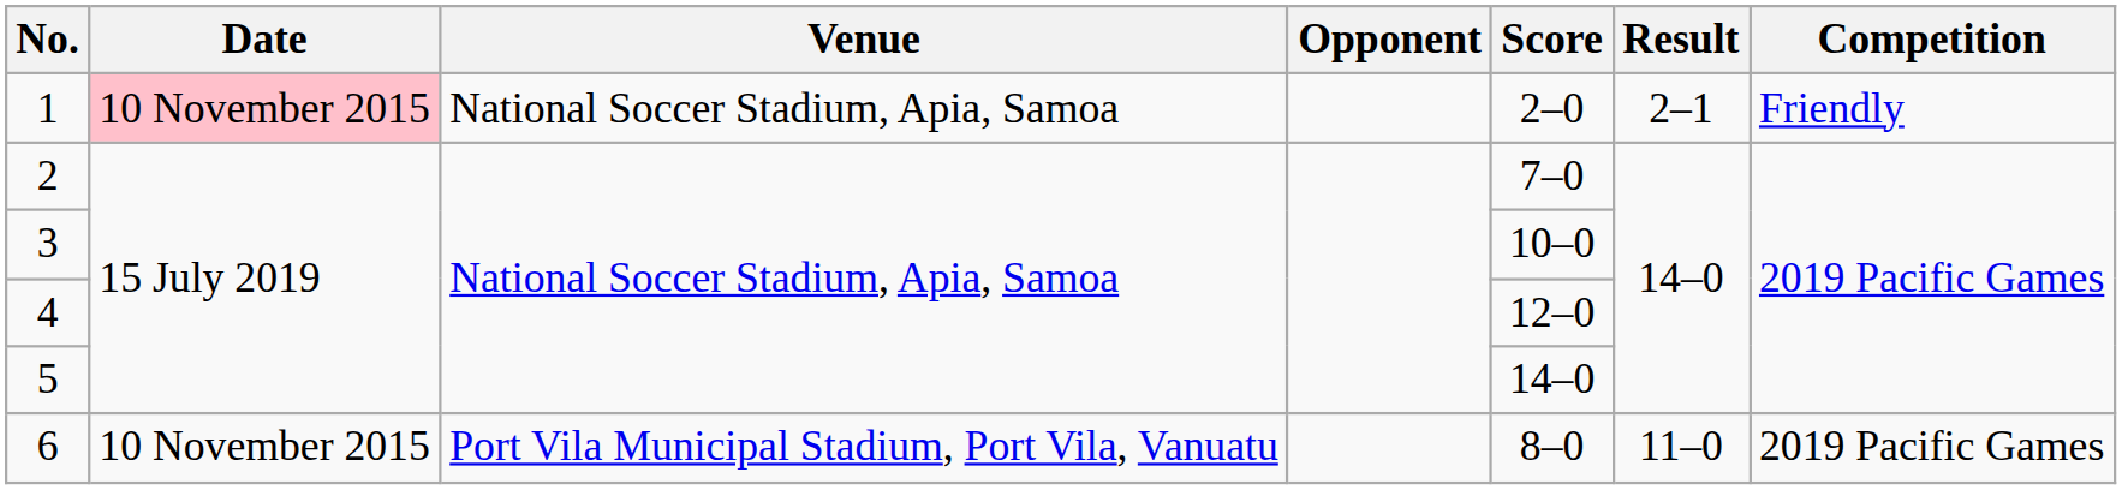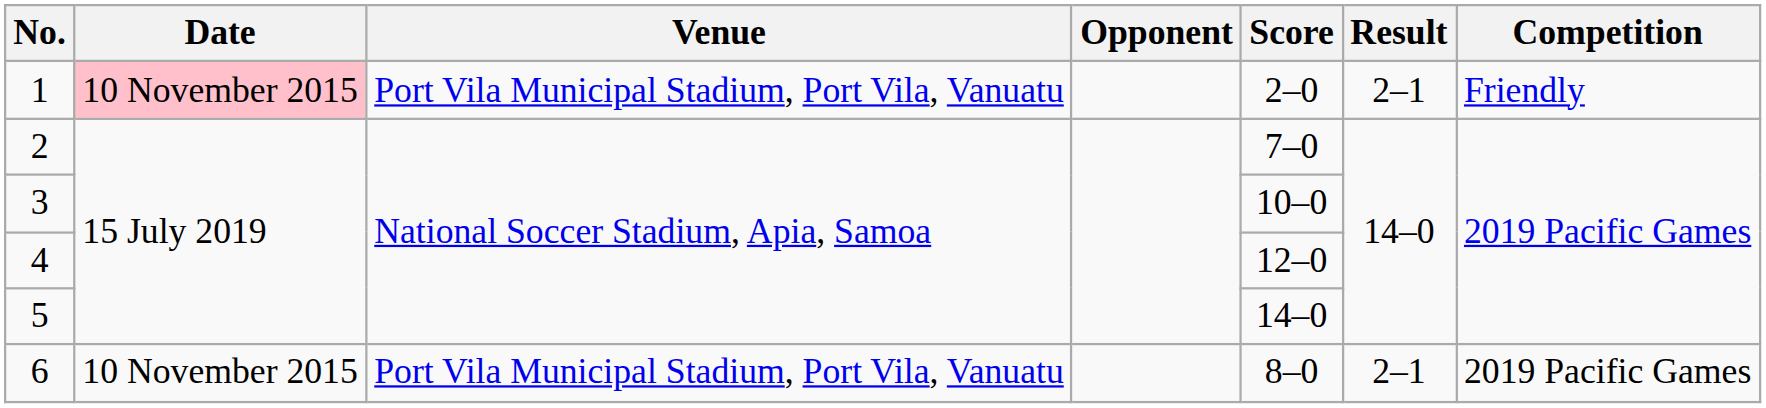 <table class="wikitable sortable">
 <tr>
 <th scope="col">No.</th>
 <th scope="col">Date</th>
 <th scope="col">Venue</th>
 <th scope="col">Opponent</th>
 <th scope="col">Score</th>
 <th scope="col">Result</th>
 <th scope="col">Competition</th>
 </tr>
 <tr>
 <td align="center">1</td>
 <td style="background: pink;">10 November 2015</td>
-<td>National Soccer Stadium, Apia, Samoa</td>
+<td><a href='#'>Port Vila Municipal Stadium</a>, <a href='#'>Port Vila</a>, <a href='#'>Vanuatu</a></td>
 <td></td>
 <td align="center">2–0</td>
 <td align="center">2–1</td>
 <td><a href='#'>Friendly</a></td>
 </tr>
 <tr>
 <td align="center">2</td>
 <td rowspan="4">15 July 2019</td>
 <td rowspan="4"><a href='#'>National Soccer Stadium</a>, <a href='#'>Apia</a>, <a href='#'>Samoa</a></td>
 <td rowspan="4"></td>
 <td align="center">7–0</td>
 <td rowspan="4" style="text-align:center">14–0</td>
 <td rowspan="4"><a href='#'>2019 Pacific Games</a></td>
 </tr>
 <tr>
 <td align="center">3</td>
 <td align="center">10–0</td>
 </tr>
 <tr>
 <td align="center">4</td>
 <td align="center">12–0</td>
 </tr>
 <tr>
 <td align="center">5</td>
 <td align="center">14–0</td>
 </tr>
 <tr>
 <td align="center">6</td>
 <td>10 November 2015</td>
 <td><a href='#'>Port Vila Municipal Stadium</a>, <a href='#'>Port Vila</a>, <a href='#'>Vanuatu</a></td>
 <td></td>
 <td align="center">8–0</td>
-<td align="center">11–0</td>
+<td align="center">2–1</td>
 <td>2019 Pacific Games</td>
 </tr>
 </table>
